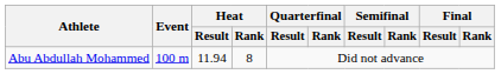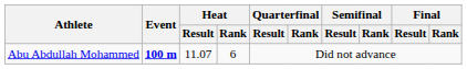 <table class=wikitable style="font-size:90%">
 <tr>
 <th rowspan="2">Athlete</th>
 <th rowspan="2">Event</th>
 <th colspan="2">Heat</th>
 <th colspan="2">Quarterfinal</th>
 <th colspan="2">Semifinal</th>
 <th colspan="2">Final</th>
 </tr>
 <tr style="font-size:95%">
 <th>Result</th>
 <th>Rank</th>
 <th>Result</th>
 <th>Rank</th>
 <th>Result</th>
 <th>Rank</th>
 <th>Result</th>
 <th>Rank</th>
 </tr>
 <tr align=center>
 <td align=left><a href='#'>Abu Abdullah Mohammed</a></td>
-<td align=left><a href='#'>100 m</a></td>
-<td>11.94</td>
-<td>8</td>
+<td align=left><strong><a href='#'>100 m</a></strong></td>
+<td>11.07</td>
+<td>6</td>
 <td colspan=6>Did not advance</td>
 </tr>
 </table>
